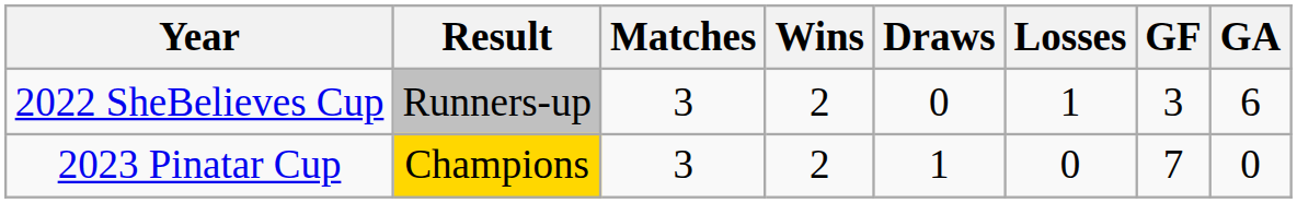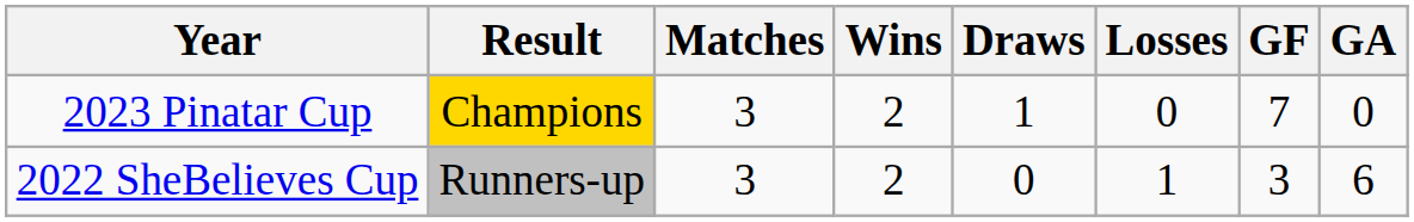 <table class="wikitable"  style="text-align:center; ">
 <tr>
 <th>Year</th>
 <th>Result</th>
 <th>Matches</th>
 <th>Wins</th>
 <th>Draws</th>
 <th>Losses</th>
 <th>GF</th>
 <th>GA</th>
 </tr>
 <tr>
+<td><a href='#'>2023 Pinatar Cup</a></td>
+<td style="background:gold;">Champions</td>
+<td>3</td>
+<td>2</td>
+<td>1</td>
+<td>0</td>
+<td>7</td>
+<td>0</td>
+</tr>
+<tr>
 <td><a href='#'>2022 SheBelieves Cup</a></td>
 <td style="background:silver;">Runners-up</td>
 <td>3</td>
 <td>2</td>
 <td>0</td>
 <td>1</td>
 <td>3</td>
 <td>6</td>
 </tr>
-<tr>
-<td><a href='#'>2023 Pinatar Cup</a></td>
-<td style="background:gold;">Champions</td>
-<td>3</td>
-<td>2</td>
-<td>1</td>
-<td>0</td>
-<td>7</td>
-<td>0</td>
-</tr>
 </table>
